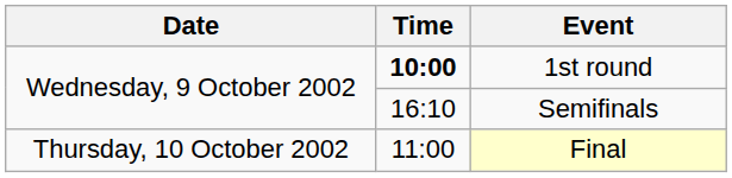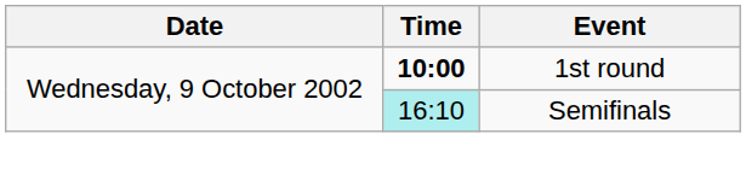 <table class = "wikitable" style="text-align:center;">
 <tr>
 <th width=220>Date</th>
 <th width=50>Time</th>
 <th width=150>Event</th>
 </tr>
 <tr>
 <td rowspan=2>Wednesday, 9 October 2002</td>
 <td><strong>10:00</strong></td>
 <td>1st round</td>
 </tr>
 <tr>
-<td>16:10</td>
+<td style="background: paleturquoise;">16:10</td>
 <td>Semifinals</td>
 </tr>
-<tr>
-<td>Thursday, 10 October 2002</td>
-<td>11:00</td>
-<td bgcolor=ffffcc>Final</td>
-</tr>
 </table>
